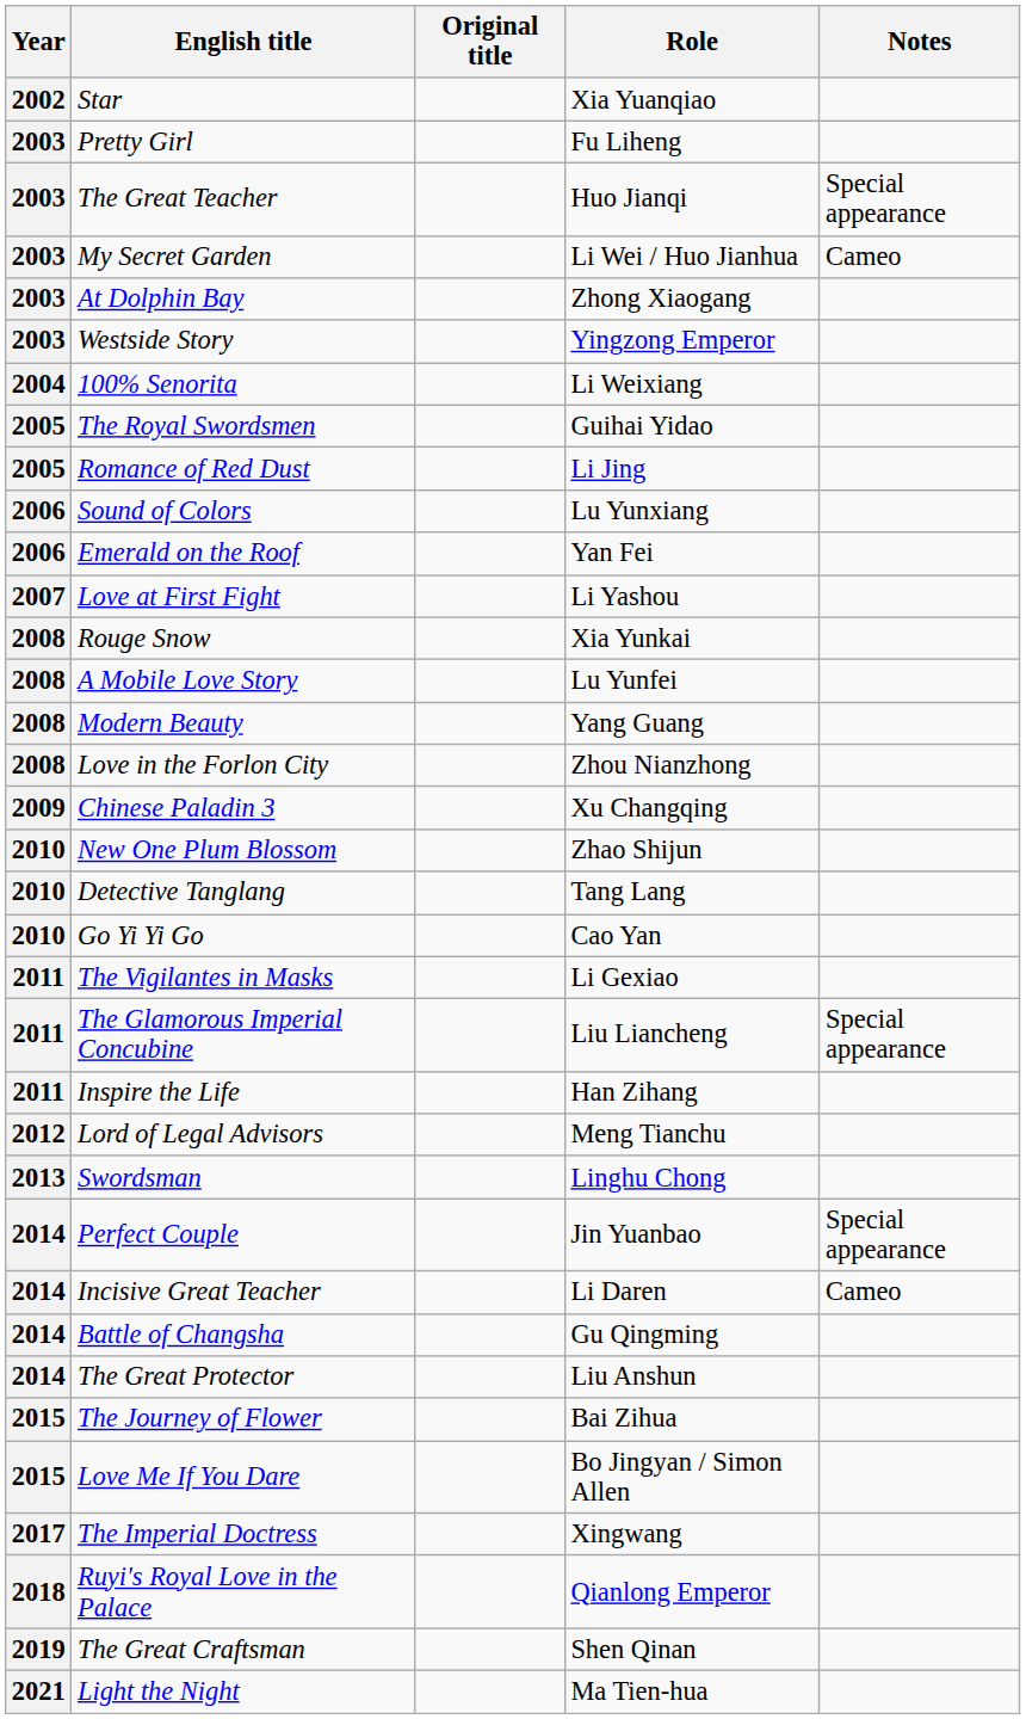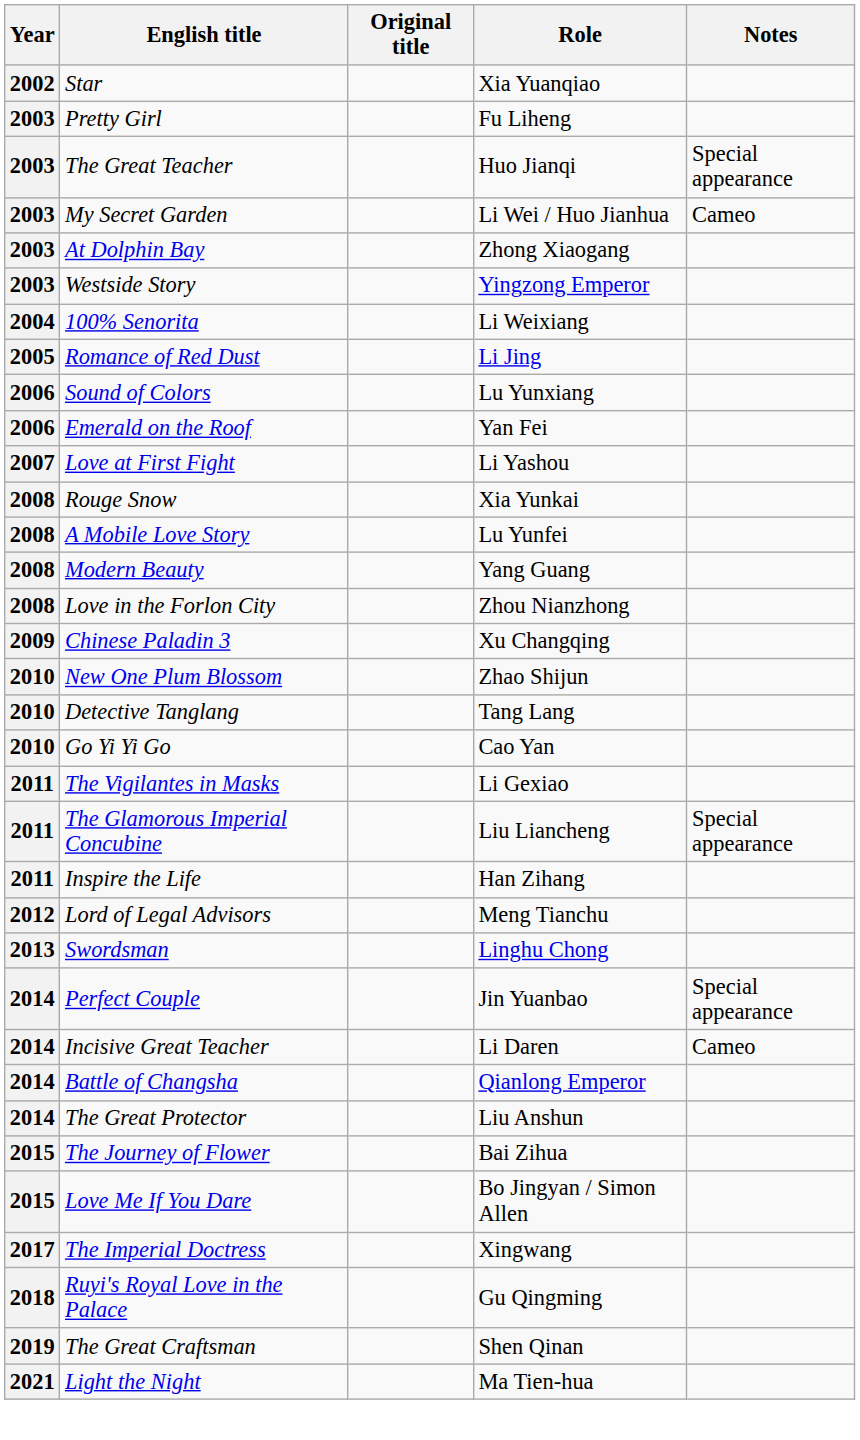 <table class="wikitable plainrowheaders sortable">
 <tr>
 <th>Year</th>
 <th>English title</th>
 <th>Original title</th>
 <th>Role</th>
 <th class="unsortable">Notes</th>
 </tr>
 <tr>
 <th scope="row">2002</th>
 <td><em>Star</em></td>
 <td></td>
 <td>Xia Yuanqiao</td>
 <td></td>
 </tr>
 <tr>
 <th scope="row">2003</th>
 <td><em>Pretty Girl</em></td>
 <td></td>
 <td>Fu Liheng</td>
 <td></td>
 </tr>
 <tr>
 <th scope="row">2003</th>
 <td><em>The Great Teacher</em></td>
 <td></td>
 <td>Huo Jianqi</td>
 <td>Special appearance</td>
 </tr>
 <tr>
 <th scope="row">2003</th>
 <td><em>My Secret Garden</em></td>
 <td></td>
 <td>Li Wei / Huo Jianhua</td>
 <td>Cameo</td>
 </tr>
 <tr>
 <th scope="row">2003</th>
 <td><em><a href='#'>At Dolphin Bay</a></em></td>
 <td></td>
 <td>Zhong Xiaogang</td>
 <td></td>
 </tr>
 <tr>
 <th scope="row">2003</th>
 <td><em>Westside Story</em></td>
 <td></td>
 <td><a href='#'>Yingzong Emperor</a></td>
 <td></td>
 </tr>
 <tr>
 <th scope="row">2004</th>
 <td><em><a href='#'>100% Senorita</a></em></td>
 <td></td>
 <td>Li Weixiang</td>
-<td></td>
-</tr>
-<tr>
-<th scope="row">2005</th>
-<td><em><a href='#'>The Royal Swordsmen</a></em></td>
-<td></td>
-<td>Guihai Yidao</td>
 <td></td>
 </tr>
 <tr>
 <th scope="row">2005</th>
 <td><em><a href='#'>Romance of Red Dust</a></em></td>
 <td></td>
 <td><a href='#'>Li Jing</a></td>
 <td></td>
 </tr>
 <tr>
 <th scope="row">2006</th>
 <td><em><a href='#'>Sound of Colors</a></em></td>
 <td></td>
 <td>Lu Yunxiang</td>
 <td></td>
 </tr>
 <tr>
 <th scope="row">2006</th>
 <td><em><a href='#'>Emerald on the Roof</a></em></td>
 <td></td>
 <td>Yan Fei</td>
 <td></td>
 </tr>
 <tr>
 <th scope="row">2007</th>
 <td><em><a href='#'>Love at First Fight</a></em></td>
 <td></td>
 <td>Li Yashou</td>
 <td></td>
 </tr>
 <tr>
 <th scope="row">2008</th>
 <td><em>Rouge Snow</em></td>
 <td></td>
 <td>Xia Yunkai</td>
 <td></td>
 </tr>
 <tr>
 <th scope="row">2008</th>
 <td><em><a href='#'>A Mobile Love Story</a></em></td>
 <td></td>
 <td>Lu Yunfei</td>
 <td></td>
 </tr>
 <tr>
 <th scope="row">2008</th>
 <td><em><a href='#'>Modern Beauty</a></em></td>
 <td></td>
 <td>Yang Guang</td>
 <td></td>
 </tr>
 <tr>
 <th scope="row">2008</th>
 <td><em>Love in the Forlon City</em></td>
 <td></td>
 <td>Zhou Nianzhong</td>
 <td></td>
 </tr>
 <tr>
 <th scope="row">2009</th>
 <td><em><a href='#'>Chinese Paladin 3</a></em></td>
 <td></td>
 <td>Xu Changqing</td>
 <td></td>
 </tr>
 <tr>
 <th scope="row">2010</th>
 <td><em><a href='#'>New One Plum Blossom</a></em></td>
 <td></td>
 <td>Zhao Shijun</td>
 <td></td>
 </tr>
 <tr>
 <th scope="row">2010</th>
 <td><em>Detective Tanglang</em></td>
 <td></td>
 <td>Tang Lang</td>
 <td></td>
 </tr>
 <tr>
 <th scope="row">2010</th>
 <td><em>Go Yi Yi Go</em></td>
 <td></td>
 <td>Cao Yan</td>
 <td></td>
 </tr>
 <tr>
 <th scope="row">2011</th>
 <td><em><a href='#'>The Vigilantes in Masks</a></em></td>
 <td></td>
 <td>Li Gexiao</td>
 <td></td>
 </tr>
 <tr>
 <th scope="row">2011</th>
 <td><em><a href='#'>The Glamorous Imperial Concubine</a></em></td>
 <td></td>
 <td>Liu Liancheng</td>
 <td>Special appearance</td>
 </tr>
 <tr>
 <th scope="row">2011</th>
 <td><em>Inspire the Life</em></td>
 <td></td>
 <td>Han Zihang</td>
 <td></td>
 </tr>
 <tr>
 <th scope="row">2012</th>
 <td><em>Lord of Legal Advisors</em></td>
 <td></td>
 <td>Meng Tianchu</td>
 <td></td>
 </tr>
 <tr>
 <th scope="row">2013</th>
 <td><em><a href='#'>Swordsman</a></em></td>
 <td></td>
 <td><a href='#'>Linghu Chong</a></td>
 <td></td>
 </tr>
 <tr>
 <th scope="row">2014</th>
 <td><em><a href='#'>Perfect Couple</a></em></td>
 <td></td>
 <td>Jin Yuanbao</td>
 <td>Special appearance</td>
 </tr>
 <tr>
 <th scope="row">2014</th>
 <td><em>Incisive Great Teacher</em></td>
 <td></td>
 <td>Li Daren</td>
 <td>Cameo</td>
 </tr>
 <tr>
 <th scope="row">2014</th>
 <td><em><a href='#'>Battle of Changsha</a></em></td>
 <td></td>
-<td>Gu Qingming</td>
+<td><a href='#'>Qianlong Emperor</a></td>
 <td></td>
 </tr>
 <tr>
 <th scope="row">2014</th>
 <td><em>The Great Protector</em></td>
 <td></td>
 <td>Liu Anshun</td>
 <td></td>
 </tr>
 <tr>
 <th scope="row">2015</th>
 <td><em><a href='#'>The Journey of Flower</a></em></td>
 <td></td>
 <td>Bai Zihua</td>
 <td></td>
 </tr>
 <tr>
 <th scope="row">2015</th>
 <td><em><a href='#'>Love Me If You Dare</a></em></td>
 <td></td>
 <td>Bo Jingyan / Simon Allen</td>
 <td></td>
 </tr>
 <tr>
 <th scope="row">2017</th>
 <td><em><a href='#'>The Imperial Doctress</a></em></td>
 <td></td>
 <td>Xingwang</td>
 <td></td>
 </tr>
 <tr>
 <th scope="row">2018</th>
 <td><em><a href='#'>Ruyi's Royal Love in the Palace</a></em></td>
 <td></td>
-<td><a href='#'>Qianlong Emperor</a></td>
+<td>Gu Qingming</td>
 <td></td>
 </tr>
 <tr>
 <th scope="row">2019</th>
 <td><em>The Great Craftsman</em></td>
 <td></td>
 <td>Shen Qinan</td>
 <td></td>
 </tr>
 <tr>
 <th scope="row">2021</th>
 <td><em><a href='#'>Light the Night</a></em></td>
 <td></td>
 <td>Ma Tien-hua</td>
 <td></td>
 </tr>
 </table>
